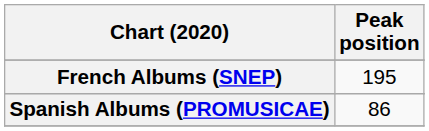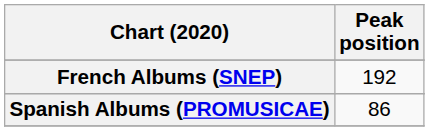 <table class="wikitable sortable plainrowheaders" style="text-align:center">
 <tr>
 <th scope="col">Chart (2020)</th>
 <th scope="col">Peak<br>position</th>
 </tr>
 <tr>
 </tr>
 <tr>
 <th scope="row">French Albums (<a href='#'>SNEP</a>)</th>
-<td>195</td>
+<td>192</td>
 </tr>
 <tr>
 </tr>
 <tr>
 </tr>
 <tr>
 </tr>
 <tr>
 <th scope="row">Spanish Albums (<a href='#'>PROMUSICAE</a>)</th>
 <td>86</td>
 </tr>
 <tr>
 </tr>
 </table>
